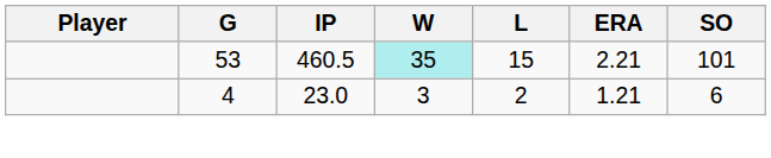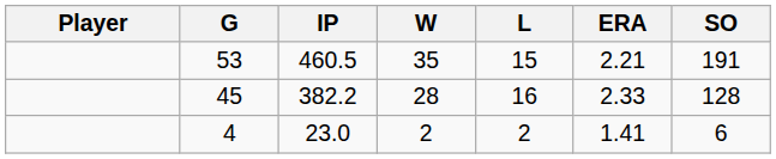 <table class="wikitable sortable">
 <tr>
 <th bgcolor="#DDDDFF" width="16%">Player</th>
 <th bgcolor="#DDDDFF" width="9%">G</th>
 <th bgcolor="#DDDDFF" width="9%">IP</th>
 <th bgcolor="#DDDDFF" width="9%">W</th>
 <th bgcolor="#DDDDFF" width="9%">L</th>
 <th bgcolor="#DDDDFF" width="9%">ERA</th>
 <th bgcolor="#DDDDFF" width="9%">SO</th>
 </tr>
 <tr align="center">
 <td></td>
 <td>53</td>
 <td>460.5</td>
-<td style="background: paleturquoise;">35</td>
+<td>35</td>
 <td>15</td>
 <td>2.21</td>
-<td>101</td>
+<td>191</td>
+</tr>
+<tr align="center">
+<td></td>
+<td>45</td>
+<td>382.2</td>
+<td>28</td>
+<td>16</td>
+<td>2.33</td>
+<td>128</td>
 </tr>
 <tr align="center">
 <td></td>
 <td>4</td>
 <td>23.0</td>
-<td>3</td>
 <td>2</td>
-<td>1.21</td>
+<td>2</td>
+<td>1.41</td>
 <td>6</td>
 </tr>
 </table>
